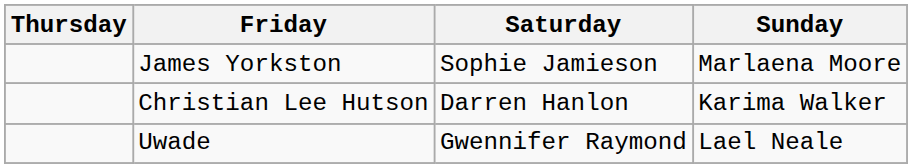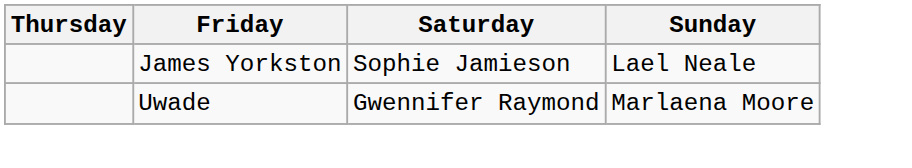 <table class="wikitable">
 <tr>
 <th>Thursday</th>
 <th>Friday</th>
 <th>Saturday</th>
 <th>Sunday</th>
 </tr>
 <tr>
 <td></td>
 <td>James Yorkston</td>
 <td>Sophie Jamieson</td>
-<td>Marlaena Moore</td>
-</tr>
-<tr>
-<td></td>
-<td>Christian Lee Hutson</td>
-<td>Darren Hanlon</td>
-<td>Karima Walker</td>
+<td>Lael Neale</td>
 </tr>
 <tr>
 <td></td>
 <td>Uwade</td>
 <td>Gwennifer Raymond</td>
-<td>Lael Neale</td>
+<td>Marlaena Moore</td>
 </tr>
 </table>
